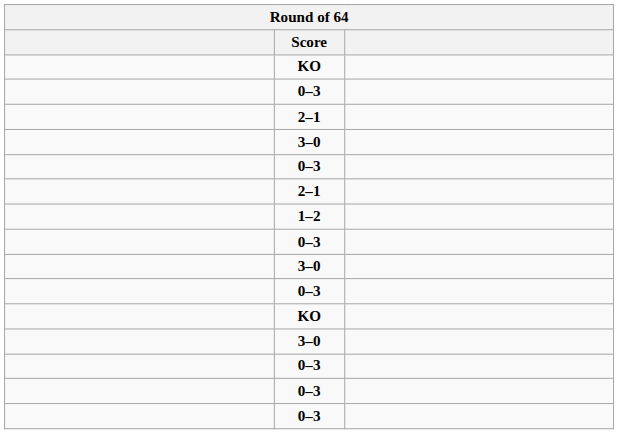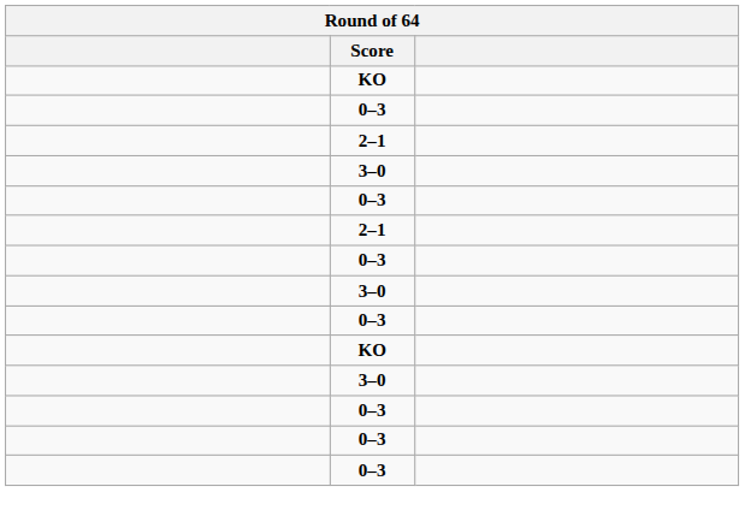 <table class="wikitable" style="text-align: center; font-size:90% ">
 <tr>
 <th colspan=3>Round of 64</th>
 </tr>
 <tr>
 <th align="right" width="250"></th>
 <th width="60">Score</th>
 <th align="left" width="250"></th>
 </tr>
 <tr>
 <td align=left></td>
 <td align=center><strong>KO</strong></td>
 <td align=left><strong></strong></td>
 </tr>
 <tr>
 <td align=left></td>
 <td align=center><strong>0–3</strong></td>
 <td align=left><strong></strong></td>
 </tr>
 <tr>
 <td align=left><strong></strong></td>
 <td align=center><strong>2–1</strong></td>
 <td align=left></td>
 </tr>
 <tr>
 <td align=left><strong></strong></td>
 <td align=center><strong>3–0</strong></td>
 <td align=left></td>
 </tr>
 <tr>
 <td align=left></td>
 <td align=center><strong>0–3</strong></td>
 <td align=left><strong></strong></td>
 </tr>
 <tr>
 <td align=left><strong></strong></td>
 <td align=center><strong>2–1</strong></td>
 <td align=left></td>
-</tr>
-<tr>
-<td align=left></td>
-<td align=center><strong>1–2</strong></td>
-<td align=left><strong></strong></td>
 </tr>
 <tr>
 <td align=left></td>
 <td align=center><strong>0–3</strong></td>
 <td align=left><strong></strong></td>
 </tr>
 <tr>
 <td align=left><strong></strong></td>
 <td align=center><strong>3–0</strong></td>
 <td align=left></td>
 </tr>
 <tr>
 <td align=left></td>
 <td align=center><strong>0–3</strong></td>
 <td align=left><strong></strong></td>
 </tr>
 <tr>
 <td align=left></td>
 <td align=center><strong>KO</strong></td>
 <td align=left><strong></strong></td>
 </tr>
 <tr>
 <td align=left><strong></strong></td>
 <td align=center><strong>3–0</strong></td>
 <td align=left></td>
 </tr>
 <tr>
 <td align=left></td>
 <td align=center><strong>0–3</strong></td>
 <td align=left><strong></strong></td>
 </tr>
 <tr>
 <td align=left></td>
 <td align=center><strong>0–3</strong></td>
 <td align=left><strong></strong></td>
 </tr>
 <tr>
 <td align=left></td>
 <td align=center><strong>0–3</strong></td>
 <td align=left><strong></strong></td>
 </tr>
 </table>
